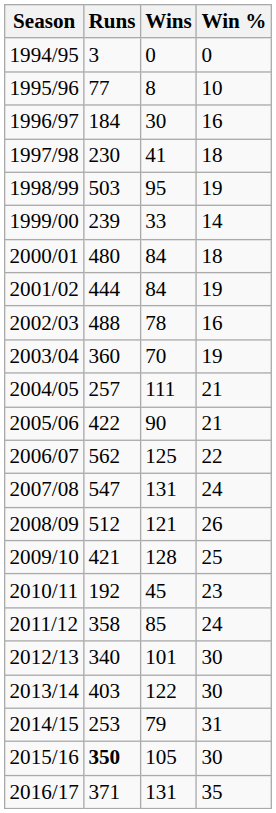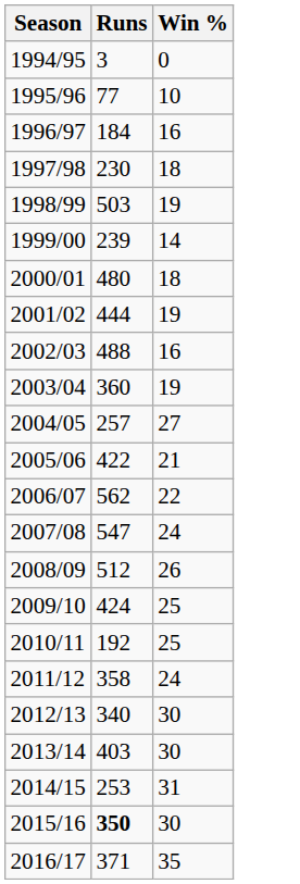 <table class="wikitable">
 <tr>
 <th>Season</th>
 <th>Runs</th>
-<th>Wins</th>
 <th>Win %</th>
 </tr>
 <tr>
 <td>1994/95</td>
 <td>3</td>
 <td>0</td>
-<td>0</td>
 </tr>
 <tr>
 <td>1995/96</td>
 <td>77</td>
-<td>8</td>
 <td>10</td>
 </tr>
 <tr>
 <td>1996/97</td>
 <td>184</td>
-<td>30</td>
 <td>16</td>
 </tr>
 <tr>
 <td>1997/98</td>
 <td>230</td>
-<td>41</td>
 <td>18</td>
 </tr>
 <tr>
 <td>1998/99</td>
 <td>503</td>
-<td>95</td>
 <td>19</td>
 </tr>
 <tr>
 <td>1999/00</td>
 <td>239</td>
-<td>33</td>
 <td>14</td>
 </tr>
 <tr>
 <td>2000/01</td>
 <td>480</td>
-<td>84</td>
 <td>18</td>
 </tr>
 <tr>
 <td>2001/02</td>
 <td>444</td>
-<td>84</td>
 <td>19</td>
 </tr>
 <tr>
 <td>2002/03</td>
 <td>488</td>
-<td>78</td>
 <td>16</td>
 </tr>
 <tr>
 <td>2003/04</td>
 <td>360</td>
-<td>70</td>
 <td>19</td>
 </tr>
 <tr>
 <td>2004/05</td>
 <td>257</td>
-<td>111</td>
-<td>21</td>
+<td>27</td>
 </tr>
 <tr>
 <td>2005/06</td>
 <td>422</td>
-<td>90</td>
 <td>21</td>
 </tr>
 <tr>
 <td>2006/07</td>
 <td>562</td>
-<td>125</td>
 <td>22</td>
 </tr>
 <tr>
 <td>2007/08</td>
 <td>547</td>
-<td>131</td>
 <td>24</td>
 </tr>
 <tr>
 <td>2008/09</td>
 <td>512</td>
-<td>121</td>
 <td>26</td>
 </tr>
 <tr>
 <td>2009/10</td>
-<td>421</td>
-<td>128</td>
+<td>424</td>
 <td>25</td>
 </tr>
 <tr>
 <td>2010/11</td>
 <td>192</td>
-<td>45</td>
-<td>23</td>
+<td>25</td>
 </tr>
 <tr>
 <td>2011/12</td>
 <td>358</td>
-<td>85</td>
 <td>24</td>
 </tr>
 <tr>
 <td>2012/13</td>
 <td>340</td>
-<td>101</td>
 <td>30</td>
 </tr>
 <tr>
 <td>2013/14</td>
 <td>403</td>
-<td>122</td>
 <td>30</td>
 </tr>
 <tr>
 <td>2014/15</td>
 <td>253</td>
-<td>79</td>
 <td>31</td>
 </tr>
 <tr>
 <td>2015/16</td>
 <td><strong>350</strong></td>
-<td>105</td>
 <td>30</td>
 </tr>
 <tr>
 <td>2016/17</td>
 <td>371</td>
-<td>131</td>
 <td>35</td>
 </tr>
 </table>
